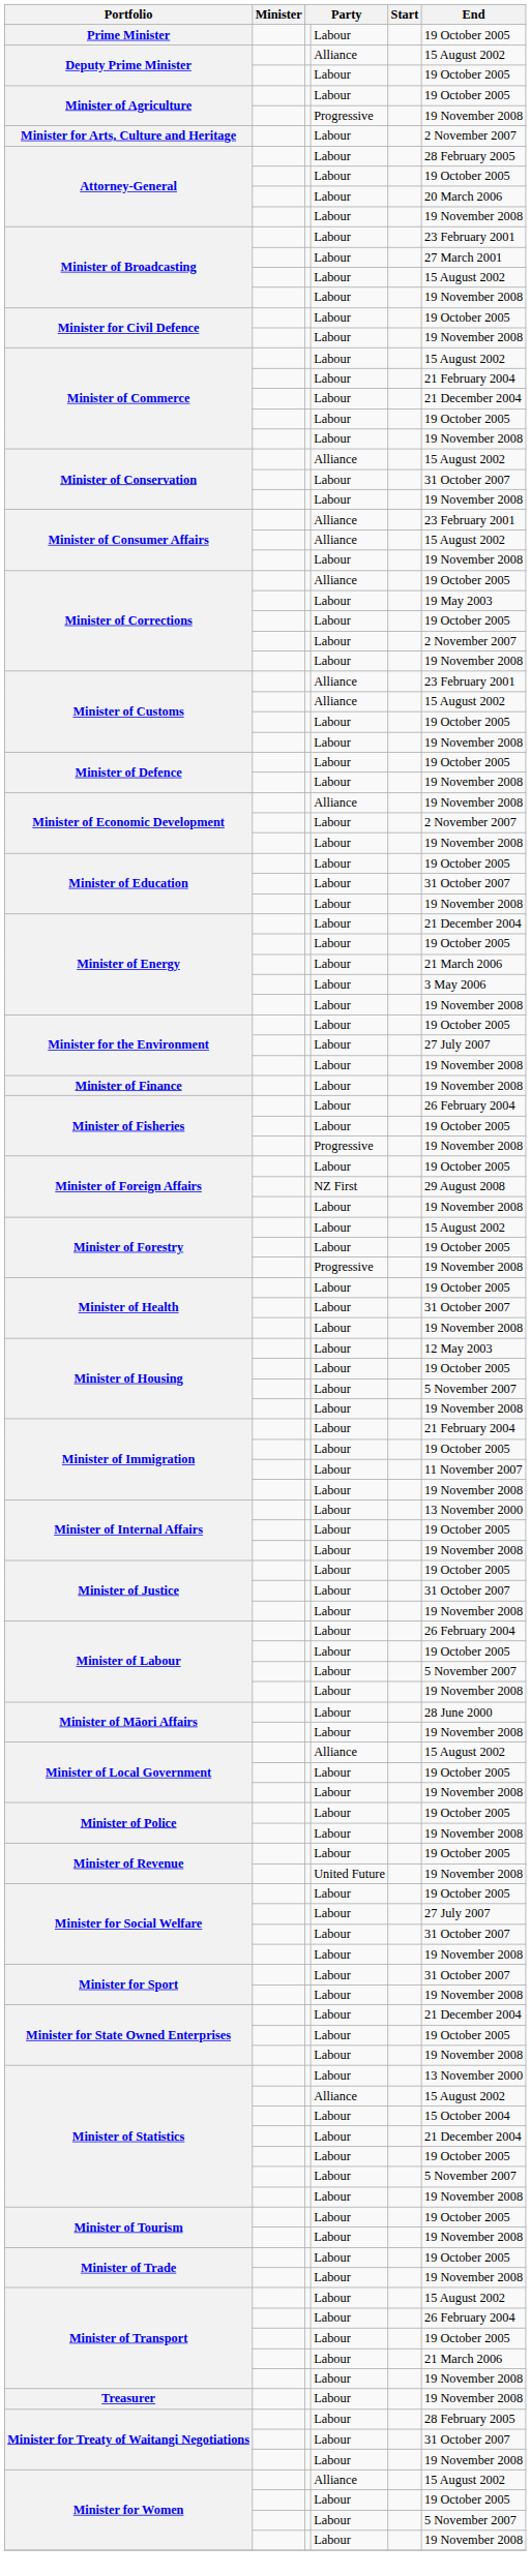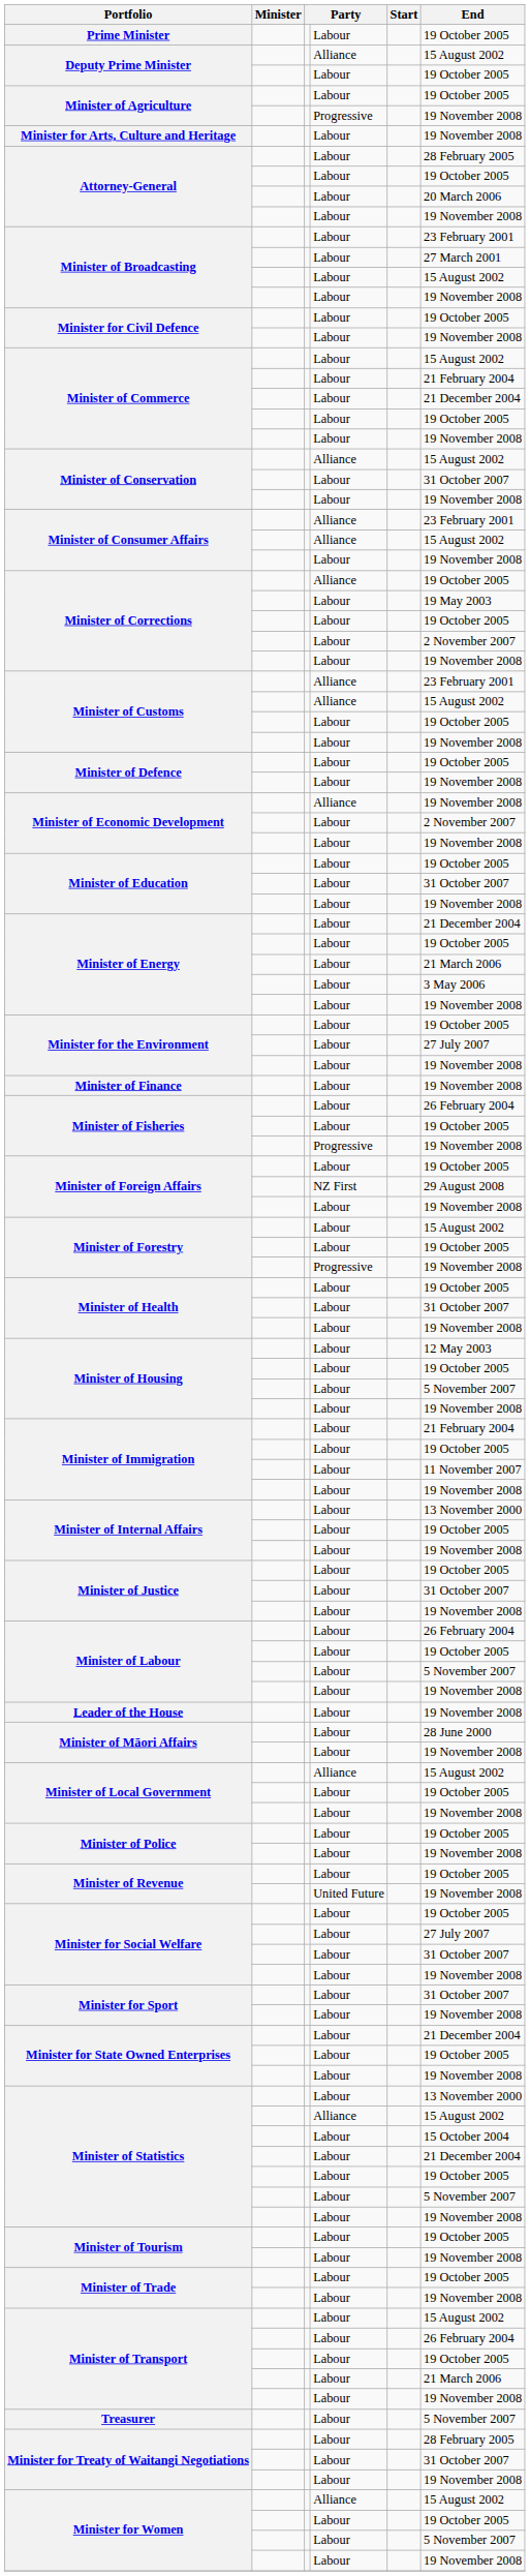 <table class="sortable wikitable">
 <tr>
 <th scope="col">Portfolio</th>
 <th scope="col">Minister</th>
 <th scope="col" colspan="2">Party</th>
 <th scope="col">Start</th>
 <th scope="col">End</th>
 </tr>
 <tr>
 <th scope="row"><a href='#'>Prime Minister</a></th>
 <td></td>
 <td bgcolor=></td>
 <td>Labour</td>
 <td></td>
 <td>19 October 2005</td>
 </tr>
 <tr>
 <th rowspan="2" scope="row"><a href='#'>Deputy Prime Minister</a></th>
 <td></td>
 <td bgcolor=></td>
 <td>Alliance</td>
 <td></td>
 <td>15 August 2002</td>
 </tr>
 <tr>
 <td></td>
 <td bgcolor=></td>
 <td>Labour</td>
 <td></td>
 <td>19 October 2005</td>
 </tr>
 <tr>
 <th rowspan="2" scope="row"><a href='#'>Minister of Agriculture</a></th>
 <td></td>
 <td bgcolor=></td>
 <td>Labour</td>
 <td></td>
 <td>19 October 2005</td>
 </tr>
 <tr>
 <td></td>
 <td bgcolor=></td>
 <td>Progressive</td>
 <td></td>
 <td>19 November 2008</td>
 </tr>
 <tr>
 <th scope="row"><a href='#'>Minister for Arts, Culture and Heritage</a></th>
 <td></td>
 <td bgcolor=></td>
 <td>Labour</td>
 <td></td>
-<td>2 November 2007</td>
+<td>19 November 2008</td>
 </tr>
 <tr>
 <th rowspan="4" scope="row"><a href='#'>Attorney-General</a></th>
 <td></td>
 <td bgcolor=></td>
 <td>Labour</td>
 <td></td>
 <td>28 February 2005</td>
 </tr>
 <tr>
 <td></td>
 <td bgcolor=></td>
 <td>Labour</td>
 <td></td>
 <td>19 October 2005</td>
 </tr>
 <tr>
 <td></td>
 <td bgcolor=></td>
 <td>Labour</td>
 <td></td>
 <td>20 March 2006</td>
 </tr>
 <tr>
 <td></td>
 <td bgcolor=></td>
 <td>Labour</td>
 <td></td>
 <td>19 November 2008</td>
 </tr>
 <tr>
 <th rowspan="4" scope="row"><a href='#'>Minister of Broadcasting</a></th>
 <td></td>
 <td bgcolor=></td>
 <td>Labour</td>
 <td></td>
 <td>23 February 2001</td>
 </tr>
 <tr>
 <td></td>
 <td bgcolor=></td>
 <td>Labour</td>
 <td></td>
 <td>27 March 2001</td>
 </tr>
 <tr>
 <td></td>
 <td bgcolor=></td>
 <td>Labour</td>
 <td></td>
 <td>15 August 2002</td>
 </tr>
 <tr>
 <td></td>
 <td bgcolor=></td>
 <td>Labour</td>
 <td></td>
 <td>19 November 2008</td>
 </tr>
 <tr>
 <th rowspan="2" scope="row"><a href='#'>Minister for Civil Defence</a></th>
 <td></td>
 <td bgcolor=></td>
 <td>Labour</td>
 <td></td>
 <td>19 October 2005</td>
 </tr>
 <tr>
 <td></td>
 <td bgcolor=></td>
 <td>Labour</td>
 <td></td>
 <td>19 November 2008</td>
 </tr>
 <tr>
 <th rowspan="5" scope="row"><a href='#'>Minister of Commerce</a></th>
 <td></td>
 <td bgcolor=></td>
 <td>Labour</td>
 <td></td>
 <td>15 August 2002</td>
 </tr>
 <tr>
 <td></td>
 <td bgcolor=></td>
 <td>Labour</td>
 <td></td>
 <td>21 February 2004</td>
 </tr>
 <tr>
 <td></td>
 <td bgcolor=></td>
 <td>Labour</td>
 <td></td>
 <td>21 December 2004</td>
 </tr>
 <tr>
 <td></td>
 <td bgcolor=></td>
 <td>Labour</td>
 <td></td>
 <td>19 October 2005</td>
 </tr>
 <tr>
 <td></td>
 <td bgcolor=></td>
 <td>Labour</td>
 <td></td>
 <td>19 November 2008</td>
 </tr>
 <tr>
 <th rowspan="3" scope="row"><a href='#'>Minister of Conservation</a></th>
 <td></td>
 <td bgcolor=></td>
 <td>Alliance</td>
 <td></td>
 <td>15 August 2002</td>
 </tr>
 <tr>
 <td></td>
 <td bgcolor=></td>
 <td>Labour</td>
 <td></td>
 <td>31 October 2007</td>
 </tr>
 <tr>
 <td></td>
 <td bgcolor=></td>
 <td>Labour</td>
 <td></td>
 <td>19 November 2008</td>
 </tr>
 <tr>
 <th rowspan="3" scope="row"><a href='#'>Minister of Consumer Affairs</a></th>
 <td></td>
 <td bgcolor=></td>
 <td>Alliance</td>
 <td></td>
 <td>23 February 2001</td>
 </tr>
 <tr>
 <td></td>
 <td bgcolor=></td>
 <td>Alliance</td>
 <td></td>
 <td>15 August 2002</td>
 </tr>
 <tr>
 <td></td>
 <td bgcolor=></td>
 <td>Labour</td>
 <td></td>
 <td>19 November 2008</td>
 </tr>
 <tr>
 <th rowspan="5" scope="row"><a href='#'>Minister of Corrections</a></th>
 <td></td>
 <td bgcolor=></td>
 <td>Alliance</td>
 <td></td>
 <td>19 October 2005</td>
 </tr>
 <tr>
 <td></td>
 <td bgcolor=></td>
 <td>Labour</td>
 <td></td>
 <td>19 May 2003</td>
 </tr>
 <tr>
 <td></td>
 <td bgcolor=></td>
 <td>Labour</td>
 <td></td>
 <td>19 October 2005</td>
 </tr>
 <tr>
 <td></td>
 <td bgcolor=></td>
 <td>Labour</td>
 <td></td>
 <td>2 November 2007</td>
 </tr>
 <tr>
 <td></td>
 <td bgcolor=></td>
 <td>Labour</td>
 <td></td>
 <td>19 November 2008</td>
 </tr>
 <tr>
 <th rowspan="4" scope="row"><a href='#'>Minister of Customs</a></th>
 <td></td>
 <td bgcolor=></td>
 <td>Alliance</td>
 <td></td>
 <td>23 February 2001</td>
 </tr>
 <tr>
 <td></td>
 <td bgcolor=></td>
 <td>Alliance</td>
 <td></td>
 <td>15 August 2002</td>
 </tr>
 <tr>
 <td></td>
 <td bgcolor=></td>
 <td>Labour</td>
 <td></td>
 <td>19 October 2005</td>
 </tr>
 <tr>
 <td></td>
 <td bgcolor=></td>
 <td>Labour</td>
 <td></td>
 <td>19 November 2008</td>
 </tr>
 <tr>
 <th rowspan="2" scope="row"><a href='#'>Minister of Defence</a></th>
 <td></td>
 <td bgcolor=></td>
 <td>Labour</td>
 <td></td>
 <td>19 October 2005</td>
 </tr>
 <tr>
 <td></td>
 <td bgcolor=></td>
 <td>Labour</td>
 <td></td>
 <td>19 November 2008</td>
 </tr>
 <tr>
 <th rowspan="3" scope="row"><a href='#'>Minister of Economic Development</a></th>
 <td></td>
 <td bgcolor=></td>
 <td>Alliance</td>
 <td></td>
 <td>19 November 2008</td>
 </tr>
 <tr>
 <td></td>
 <td bgcolor=></td>
 <td>Labour</td>
 <td></td>
 <td>2 November 2007</td>
 </tr>
 <tr>
 <td></td>
 <td bgcolor=></td>
 <td>Labour</td>
 <td></td>
 <td>19 November 2008</td>
 </tr>
 <tr>
 <th rowspan="3" scope="row"><a href='#'>Minister of Education</a></th>
 <td></td>
 <td bgcolor=></td>
 <td>Labour</td>
 <td></td>
 <td>19 October 2005</td>
 </tr>
 <tr>
 <td></td>
 <td bgcolor=></td>
 <td>Labour</td>
 <td></td>
 <td>31 October 2007</td>
 </tr>
 <tr>
 <td></td>
 <td bgcolor=></td>
 <td>Labour</td>
 <td></td>
 <td>19 November 2008</td>
 </tr>
 <tr>
 <th rowspan="5" scope="row"><a href='#'>Minister of Energy</a></th>
 <td></td>
 <td bgcolor=></td>
 <td>Labour</td>
 <td></td>
 <td>21 December 2004</td>
 </tr>
 <tr>
 <td></td>
 <td bgcolor=></td>
 <td>Labour</td>
 <td></td>
 <td>19 October 2005</td>
 </tr>
 <tr>
 <td></td>
 <td bgcolor=></td>
 <td>Labour</td>
 <td></td>
 <td>21 March 2006</td>
 </tr>
 <tr>
 <td></td>
 <td bgcolor=></td>
 <td>Labour</td>
 <td></td>
 <td>3 May 2006</td>
 </tr>
 <tr>
 <td></td>
 <td bgcolor=></td>
 <td>Labour</td>
 <td></td>
 <td>19 November 2008</td>
 </tr>
 <tr>
 <th rowspan="3" scope="row"><a href='#'>Minister for the Environment</a></th>
 <td></td>
 <td bgcolor=></td>
 <td>Labour</td>
 <td></td>
 <td>19 October 2005</td>
 </tr>
 <tr>
 <td></td>
 <td bgcolor=></td>
 <td>Labour</td>
 <td></td>
 <td>27 July 2007</td>
 </tr>
 <tr>
 <td></td>
 <td bgcolor=></td>
 <td>Labour</td>
 <td></td>
 <td>19 November 2008</td>
 </tr>
 <tr>
 <th scope="row"><a href='#'>Minister of Finance</a></th>
 <td></td>
 <td bgcolor=></td>
 <td>Labour</td>
 <td></td>
 <td>19 November 2008</td>
 </tr>
 <tr>
 <th rowspan="3" scope="row"><a href='#'>Minister of Fisheries</a></th>
 <td></td>
 <td bgcolor=></td>
 <td>Labour</td>
 <td></td>
 <td>26 February 2004</td>
 </tr>
 <tr>
 <td></td>
 <td bgcolor=></td>
 <td>Labour</td>
 <td></td>
 <td>19 October 2005</td>
 </tr>
 <tr>
 <td></td>
 <td bgcolor=></td>
 <td>Progressive</td>
 <td></td>
 <td>19 November 2008</td>
 </tr>
 <tr>
 <th rowspan="3" scope="row"><a href='#'>Minister of Foreign Affairs</a></th>
 <td></td>
 <td bgcolor=></td>
 <td>Labour</td>
 <td></td>
 <td>19 October 2005</td>
 </tr>
 <tr>
 <td></td>
 <td bgcolor=></td>
 <td>NZ First</td>
 <td></td>
 <td>29 August 2008</td>
 </tr>
 <tr>
 <td></td>
 <td bgcolor=></td>
 <td>Labour</td>
 <td></td>
 <td>19 November 2008</td>
 </tr>
 <tr>
 <th rowspan="3" scope="row"><a href='#'>Minister of Forestry</a></th>
 <td></td>
 <td bgcolor=></td>
 <td>Labour</td>
 <td></td>
 <td>15 August 2002</td>
 </tr>
 <tr>
 <td></td>
 <td bgcolor=></td>
 <td>Labour</td>
 <td></td>
 <td>19 October 2005</td>
 </tr>
 <tr>
 <td></td>
 <td bgcolor=></td>
 <td>Progressive</td>
 <td></td>
 <td>19 November 2008</td>
 </tr>
 <tr>
 <th rowspan="3" scope="row"><a href='#'>Minister of Health</a></th>
 <td></td>
 <td bgcolor=></td>
 <td>Labour</td>
 <td></td>
 <td>19 October 2005</td>
 </tr>
 <tr>
 <td></td>
 <td bgcolor=></td>
 <td>Labour</td>
 <td></td>
 <td>31 October 2007</td>
 </tr>
 <tr>
 <td></td>
 <td bgcolor=></td>
 <td>Labour</td>
 <td></td>
 <td>19 November 2008</td>
 </tr>
 <tr>
 <th rowspan="4" scope="row"><a href='#'>Minister of Housing</a></th>
 <td></td>
 <td bgcolor=></td>
 <td>Labour</td>
 <td></td>
 <td>12 May 2003</td>
 </tr>
 <tr>
 <td></td>
 <td bgcolor=></td>
 <td>Labour</td>
 <td></td>
 <td>19 October 2005</td>
 </tr>
 <tr>
 <td></td>
 <td bgcolor=></td>
 <td>Labour</td>
 <td></td>
 <td>5 November 2007</td>
 </tr>
 <tr>
 <td></td>
 <td bgcolor=></td>
 <td>Labour</td>
 <td></td>
 <td>19 November 2008</td>
 </tr>
 <tr>
 <th rowspan="4" scope="row"><a href='#'>Minister of Immigration</a></th>
 <td></td>
 <td bgcolor=></td>
 <td>Labour</td>
 <td></td>
 <td>21 February 2004</td>
 </tr>
 <tr>
 <td></td>
 <td bgcolor=></td>
 <td>Labour</td>
 <td></td>
 <td>19 October 2005</td>
 </tr>
 <tr>
 <td></td>
 <td bgcolor=></td>
 <td>Labour</td>
 <td></td>
 <td>11 November 2007</td>
 </tr>
 <tr>
 <td></td>
 <td bgcolor=></td>
 <td>Labour</td>
 <td></td>
 <td>19 November 2008</td>
 </tr>
 <tr>
 <th rowspan="3" scope="row"><a href='#'>Minister of Internal Affairs</a></th>
 <td></td>
 <td bgcolor=></td>
 <td>Labour</td>
 <td></td>
 <td>13 November 2000</td>
 </tr>
 <tr>
 <td></td>
 <td bgcolor=></td>
 <td>Labour</td>
 <td></td>
 <td>19 October 2005</td>
 </tr>
 <tr>
 <td></td>
 <td bgcolor=></td>
 <td>Labour</td>
 <td></td>
 <td>19 November 2008</td>
 </tr>
 <tr>
 <th rowspan="3" scope="row"><a href='#'>Minister of Justice</a></th>
 <td></td>
 <td bgcolor=></td>
 <td>Labour</td>
 <td></td>
 <td>19 October 2005</td>
 </tr>
 <tr>
 <td></td>
 <td bgcolor=></td>
 <td>Labour</td>
 <td></td>
 <td>31 October 2007</td>
 </tr>
 <tr>
 <td></td>
 <td bgcolor=></td>
 <td>Labour</td>
 <td></td>
 <td>19 November 2008</td>
 </tr>
 <tr>
 <th rowspan="4" scope="row"><a href='#'>Minister of Labour</a></th>
 <td></td>
 <td bgcolor=></td>
 <td>Labour</td>
 <td></td>
 <td>26 February 2004</td>
 </tr>
 <tr>
 <td></td>
 <td bgcolor=></td>
 <td>Labour</td>
 <td></td>
 <td>19 October 2005</td>
 </tr>
 <tr>
 <td></td>
 <td bgcolor=></td>
 <td>Labour</td>
 <td></td>
 <td>5 November 2007</td>
 </tr>
 <tr>
 <td></td>
 <td bgcolor=></td>
 <td>Labour</td>
 <td></td>
 <td>19 November 2008</td>
 </tr>
 <tr>
+<th scope="row"><a href='#'>Leader of the House</a></th>
+<td></td>
+<td bgcolor=></td>
+<td>Labour</td>
+<td></td>
+<td>19 November 2008</td>
+</tr>
+<tr>
 <th rowspan="2" scope="row"><a href='#'>Minister of Māori Affairs</a></th>
 <td></td>
 <td bgcolor=></td>
 <td>Labour</td>
 <td></td>
 <td>28 June 2000</td>
 </tr>
 <tr>
 <td></td>
 <td bgcolor=></td>
 <td>Labour</td>
 <td></td>
 <td>19 November 2008</td>
 </tr>
 <tr>
 <th rowspan="3" scope="row"><a href='#'>Minister of Local Government</a></th>
 <td></td>
 <td bgcolor=></td>
 <td>Alliance</td>
 <td></td>
 <td>15 August 2002</td>
 </tr>
 <tr>
 <td></td>
 <td bgcolor=></td>
 <td>Labour</td>
 <td></td>
 <td>19 October 2005</td>
 </tr>
 <tr>
 <td></td>
 <td bgcolor=></td>
 <td>Labour</td>
 <td></td>
 <td>19 November 2008</td>
 </tr>
 <tr>
 <th rowspan="2" scope="row"><a href='#'>Minister of Police</a></th>
 <td></td>
 <td bgcolor=></td>
 <td>Labour</td>
 <td></td>
 <td>19 October 2005</td>
 </tr>
 <tr>
 <td></td>
 <td bgcolor=></td>
 <td>Labour</td>
 <td></td>
 <td>19 November 2008</td>
 </tr>
 <tr>
 <th rowspan="2" scope="row"><a href='#'>Minister of Revenue</a></th>
 <td></td>
 <td bgcolor=></td>
 <td>Labour</td>
 <td></td>
 <td>19 October 2005</td>
 </tr>
 <tr>
 <td></td>
 <td bgcolor=></td>
 <td>United Future</td>
 <td></td>
 <td>19 November 2008</td>
 </tr>
 <tr>
 <th rowspan="4" scope="row"><a href='#'>Minister for Social Welfare</a></th>
 <td></td>
 <td bgcolor=></td>
 <td>Labour</td>
 <td></td>
 <td>19 October 2005</td>
 </tr>
 <tr>
 <td></td>
 <td bgcolor=></td>
 <td>Labour</td>
 <td></td>
 <td>27 July 2007</td>
 </tr>
 <tr>
 <td></td>
 <td bgcolor=></td>
 <td>Labour</td>
 <td></td>
 <td>31 October 2007</td>
 </tr>
 <tr>
 <td></td>
 <td bgcolor=></td>
 <td>Labour</td>
 <td></td>
 <td>19 November 2008</td>
 </tr>
 <tr>
 <th rowspan="2" scope="row"><a href='#'>Minister for Sport</a></th>
 <td></td>
 <td bgcolor=></td>
 <td>Labour</td>
 <td></td>
 <td>31 October 2007</td>
 </tr>
 <tr>
 <td></td>
 <td bgcolor=></td>
 <td>Labour</td>
 <td></td>
 <td>19 November 2008</td>
 </tr>
 <tr>
 <th rowspan="3" scope="row"><a href='#'>Minister for State Owned Enterprises</a></th>
 <td></td>
 <td bgcolor=></td>
 <td>Labour</td>
 <td></td>
 <td>21 December 2004</td>
 </tr>
 <tr>
 <td></td>
 <td bgcolor=></td>
 <td>Labour</td>
 <td></td>
 <td>19 October 2005</td>
 </tr>
 <tr>
 <td></td>
 <td bgcolor=></td>
 <td>Labour</td>
 <td></td>
 <td>19 November 2008</td>
 </tr>
 <tr>
 <th rowspan="7" scope="row"><a href='#'>Minister of Statistics</a></th>
 <td></td>
 <td bgcolor=></td>
 <td>Labour</td>
 <td></td>
 <td>13 November 2000</td>
 </tr>
 <tr>
 <td></td>
 <td bgcolor=></td>
 <td>Alliance</td>
 <td></td>
 <td>15 August 2002</td>
 </tr>
 <tr>
 <td></td>
 <td bgcolor=></td>
 <td>Labour</td>
 <td></td>
 <td>15 October 2004</td>
 </tr>
 <tr>
 <td></td>
 <td bgcolor=></td>
 <td>Labour</td>
 <td></td>
 <td>21 December 2004</td>
 </tr>
 <tr>
 <td></td>
 <td bgcolor=></td>
 <td>Labour</td>
 <td></td>
 <td>19 October 2005</td>
 </tr>
 <tr>
 <td></td>
 <td bgcolor=></td>
 <td>Labour</td>
 <td></td>
 <td>5 November 2007</td>
 </tr>
 <tr>
 <td></td>
 <td bgcolor=></td>
 <td>Labour</td>
 <td></td>
 <td>19 November 2008</td>
 </tr>
 <tr>
 <th rowspan="2" scope="row"><a href='#'>Minister of Tourism</a></th>
 <td></td>
 <td bgcolor=></td>
 <td>Labour</td>
 <td></td>
 <td>19 October 2005</td>
 </tr>
 <tr>
 <td></td>
 <td bgcolor=></td>
 <td>Labour</td>
 <td></td>
 <td>19 November 2008</td>
 </tr>
 <tr>
 <th rowspan="2" scope="row"><a href='#'>Minister of Trade</a></th>
 <td></td>
 <td bgcolor=></td>
 <td>Labour</td>
 <td></td>
 <td>19 October 2005</td>
 </tr>
 <tr>
 <td></td>
 <td bgcolor=></td>
 <td>Labour</td>
 <td></td>
 <td>19 November 2008</td>
 </tr>
 <tr>
 <th rowspan="5" scope="row"><a href='#'>Minister of Transport</a></th>
 <td></td>
 <td bgcolor=></td>
 <td>Labour</td>
 <td></td>
 <td>15 August 2002</td>
 </tr>
 <tr>
 <td></td>
 <td bgcolor=></td>
 <td>Labour</td>
 <td></td>
 <td>26 February 2004</td>
 </tr>
 <tr>
 <td></td>
 <td bgcolor=></td>
 <td>Labour</td>
 <td></td>
 <td>19 October 2005</td>
 </tr>
 <tr>
 <td></td>
 <td bgcolor=></td>
 <td>Labour</td>
 <td></td>
 <td>21 March 2006</td>
 </tr>
 <tr>
 <td></td>
 <td bgcolor=></td>
 <td>Labour</td>
 <td></td>
 <td>19 November 2008</td>
 </tr>
 <tr>
 <th scope="row"><a href='#'>Treasurer</a></th>
 <td></td>
 <td bgcolor=></td>
 <td>Labour</td>
 <td></td>
-<td>19 November 2008</td>
+<td>5 November 2007</td>
 </tr>
 <tr>
 <th rowspan="3" scope="row"><a href='#'>Minister for Treaty of Waitangi Negotiations</a></th>
 <td></td>
 <td bgcolor=></td>
 <td>Labour</td>
 <td></td>
 <td>28 February 2005</td>
 </tr>
 <tr>
 <td></td>
 <td bgcolor=></td>
 <td>Labour</td>
 <td></td>
 <td>31 October 2007</td>
 </tr>
 <tr>
 <td></td>
 <td bgcolor=></td>
 <td>Labour</td>
 <td></td>
 <td>19 November 2008</td>
 </tr>
 <tr>
 <th rowspan="4" scope="row"><a href='#'>Minister for Women</a></th>
 <td></td>
 <td bgcolor=></td>
 <td>Alliance</td>
 <td></td>
 <td>15 August 2002</td>
 </tr>
 <tr>
 <td></td>
 <td bgcolor=></td>
 <td>Labour</td>
 <td></td>
 <td>19 October 2005</td>
 </tr>
 <tr>
 <td></td>
 <td bgcolor=></td>
 <td>Labour</td>
 <td></td>
 <td>5 November 2007</td>
 </tr>
 <tr>
 <td></td>
 <td bgcolor=></td>
 <td>Labour</td>
 <td></td>
 <td>19 November 2008</td>
 </tr>
 <tr>
 </tr>
 </table>
